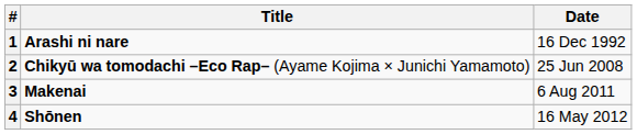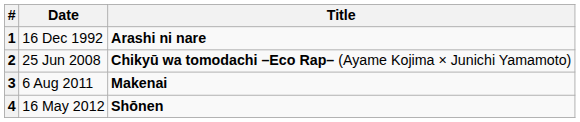 <table class="wikitable">
 <tr>
 <th>#</th>
+<th>Date</th>
 <th>Title</th>
-<th>Date</th>
 </tr>
 <tr>
 <th>1</th>
+<td>16 Dec 1992</td>
 <td><strong>Arashi ni nare</strong></td>
-<td>16 Dec 1992</td>
 </tr>
 <tr>
 <th>2</th>
+<td>25 Jun 2008</td>
 <td><strong>Chikyū wa tomodachi –Eco Rap–</strong> (Ayame Kojima × Junichi Yamamoto)</td>
-<td>25 Jun 2008</td>
 </tr>
 <tr>
 <th>3</th>
+<td>6 Aug 2011</td>
 <td><strong>Makenai</strong></td>
-<td>6 Aug 2011</td>
 </tr>
 <tr>
 <th>4</th>
+<td>16 May 2012</td>
 <td><strong>Shōnen</strong></td>
-<td>16 May 2012</td>
 </tr>
 </table>
